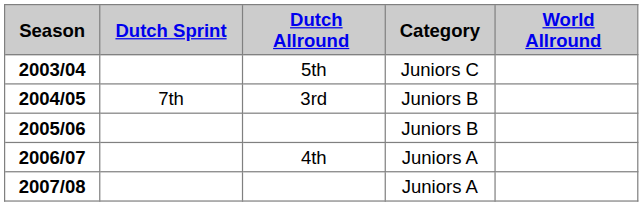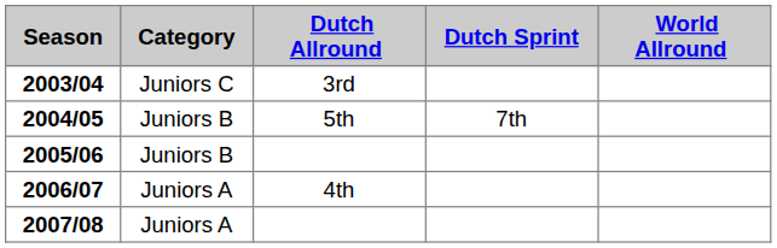 <table cellpadding="3" cellspacing="0" border="1" style="background:#ffffff; text-align:center; font-size:95%; border:grey solid 1px; border-collapse:collapse;">
 <tr style="background:#ccc; text-align:center;">
 <th style="background:#ccc;">  Season  </th>
+<th style="background:#ccc;">  Category  </th>
+<th style="background:#ccc;" width="110"> <a href='#'>Dutch Allround</a> </th>
 <th style="background:#ccc;" width="110"> <a href='#'>Dutch Sprint</a> </th>
-<th style="background:#ccc;" width="110"> <a href='#'>Dutch Allround</a> </th>
-<th style="background:#ccc;">  Category  </th>
 <th style="background:#ccc;" width="110"> <a href='#'>World Allround</a> </th>
 </tr>
 <tr>
 <td> <strong>2003/04</strong> </td>
+<td>Juniors C</td>
+<td>3rd</td>
 <td></td>
-<td>5th</td>
-<td>Juniors C</td>
 <td></td>
 </tr>
 <tr>
 <td> <strong>2004/05</strong> </td>
+<td>Juniors B</td>
+<td>5th</td>
 <td>7th</td>
-<td>3rd</td>
-<td>Juniors B</td>
 <td></td>
 </tr>
 <tr>
 <td> <strong>2005/06</strong> </td>
+<td>Juniors B</td>
 <td></td>
 <td></td>
-<td>Juniors B</td>
 <td></td>
 </tr>
 <tr>
 <td> <strong>2006/07</strong> </td>
+<td>Juniors A</td>
+<td>4th</td>
 <td></td>
-<td>4th</td>
-<td>Juniors A</td>
 <td></td>
 </tr>
 <tr>
 <td> <strong>2007/08</strong> </td>
+<td>Juniors A</td>
 <td></td>
 <td></td>
-<td>Juniors A</td>
 <td></td>
 </tr>
 </table>
